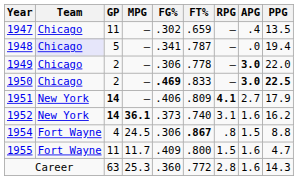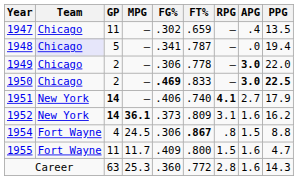 <table class="wikitable sortable" style="font-size:95%; text-align:right;">
 <tr>
 <th>Year</th>
 <th>Team</th>
 <th>GP</th>
 <th>MPG</th>
 <th>FG%</th>
 <th>FT%</th>
 <th>RPG</th>
 <th>APG</th>
 <th>PPG</th>
 </tr>
 <tr>
 <td style="text-align:left;"><a href='#'>1947</a></td>
 <td style="text-align:left;"><a href='#'>Chicago</a></td>
 <td>11</td>
 <td>–</td>
 <td>.302</td>
 <td>.659</td>
 <td>–</td>
 <td>.4</td>
 <td>13.5</td>
 </tr>
 <tr>
 <td style="text-align:left;"><a href='#'>1948</a></td>
 <td style="background: lavender; text-align:left;"><a href='#'>Chicago</a></td>
 <td>5</td>
 <td>–</td>
 <td>.341</td>
 <td>.787</td>
 <td>–</td>
 <td>.0</td>
 <td>19.4</td>
 </tr>
 <tr>
 <td style="text-align:left;"><a href='#'>1949</a></td>
 <td style="text-align:left;"><a href='#'>Chicago</a></td>
 <td>2</td>
 <td>–</td>
 <td>.306</td>
 <td>.778</td>
 <td>–</td>
 <td><strong>3.0</strong></td>
 <td>22.0</td>
 </tr>
 <tr>
 <td style="text-align:left;"><a href='#'>1950</a></td>
 <td style="text-align:left;"><a href='#'>Chicago</a></td>
 <td>2</td>
 <td>–</td>
 <td><strong>.469</strong></td>
 <td>.833</td>
 <td>–</td>
 <td><strong>3.0</strong></td>
 <td><strong>22.5</strong></td>
 </tr>
 <tr>
 <td style="text-align:left;"><a href='#'>1951</a></td>
 <td style="text-align:left;"><a href='#'>New York</a></td>
 <td><strong>14</strong></td>
 <td>–</td>
 <td>.406</td>
-<td>.809</td>
+<td>.740</td>
 <td><strong>4.1</strong></td>
 <td>2.7</td>
 <td>17.9</td>
 </tr>
 <tr>
 <td style="text-align:left;"><a href='#'>1952</a></td>
 <td style="text-align:left;"><a href='#'>New York</a></td>
 <td><strong>14</strong></td>
 <td><strong>36.1</strong></td>
 <td>.373</td>
-<td>.740</td>
+<td>.809</td>
 <td>3.1</td>
 <td>1.6</td>
 <td>16.2</td>
 </tr>
 <tr>
 <td style="text-align:left;"><a href='#'>1954</a></td>
 <td style="text-align:left;"><a href='#'>Fort Wayne</a></td>
 <td>4</td>
 <td>24.5</td>
 <td>.306</td>
 <td><strong>.867</strong></td>
 <td>.8</td>
 <td>1.5</td>
 <td>8.8</td>
 </tr>
 <tr>
 <td style="text-align:left;"><a href='#'>1955</a></td>
 <td style="text-align:left;"><a href='#'>Fort Wayne</a></td>
 <td>11</td>
 <td>11.7</td>
 <td>.409</td>
 <td>.800</td>
 <td>1.5</td>
 <td>1.6</td>
 <td>4.7</td>
 </tr>
 <tr>
 <td style="text-align:center;" colspan="2">Career</td>
 <td>63</td>
 <td>25.3</td>
 <td>.360</td>
 <td>.772</td>
 <td>2.8</td>
 <td>1.6</td>
 <td>14.3</td>
 </tr>
 </table>
